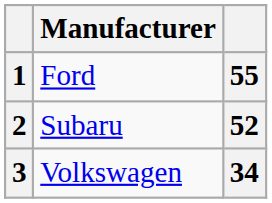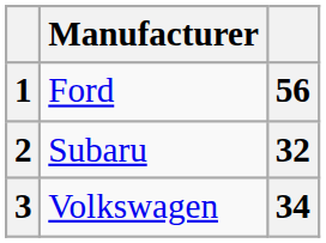 <table class="wikitable" style="font-size: 85%;; text-align:center;">
 <tr valign="top">
 <th valign="middle"></th>
 <th valign="middle">Manufacturer</th>
 <th valign="middle"></th>
 </tr>
 <tr>
 <th>1</th>
 <td align="left"> <a href='#'>Ford</a></td>
-<th>55</th>
+<th>56</th>
 </tr>
 <tr>
 <th>2</th>
 <td align="left"> <a href='#'>Subaru</a></td>
-<th>52</th>
+<th>32</th>
 </tr>
 <tr>
 <th>3</th>
 <td align="left"> <a href='#'>Volkswagen</a></td>
 <th>34</th>
 </tr>
 </table>
